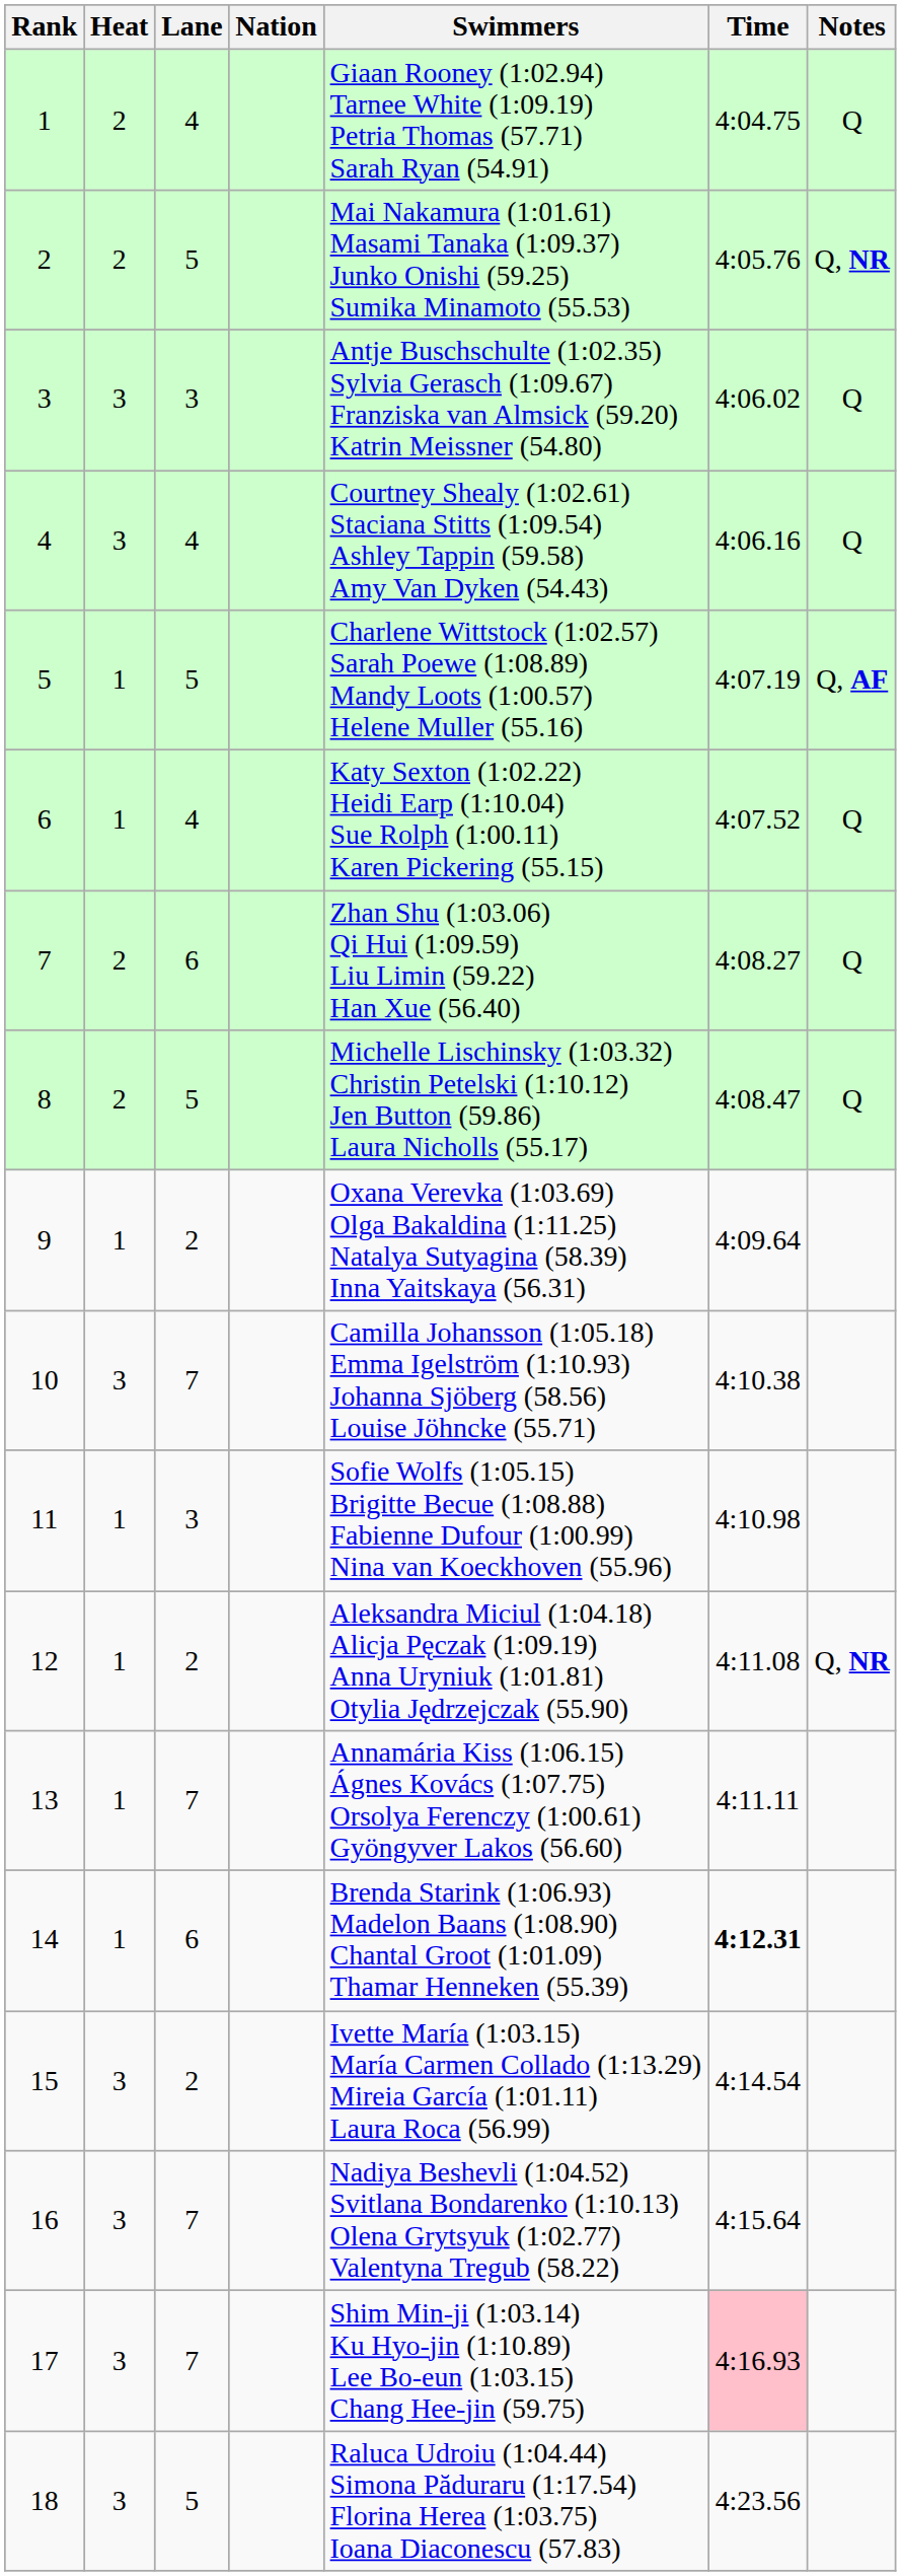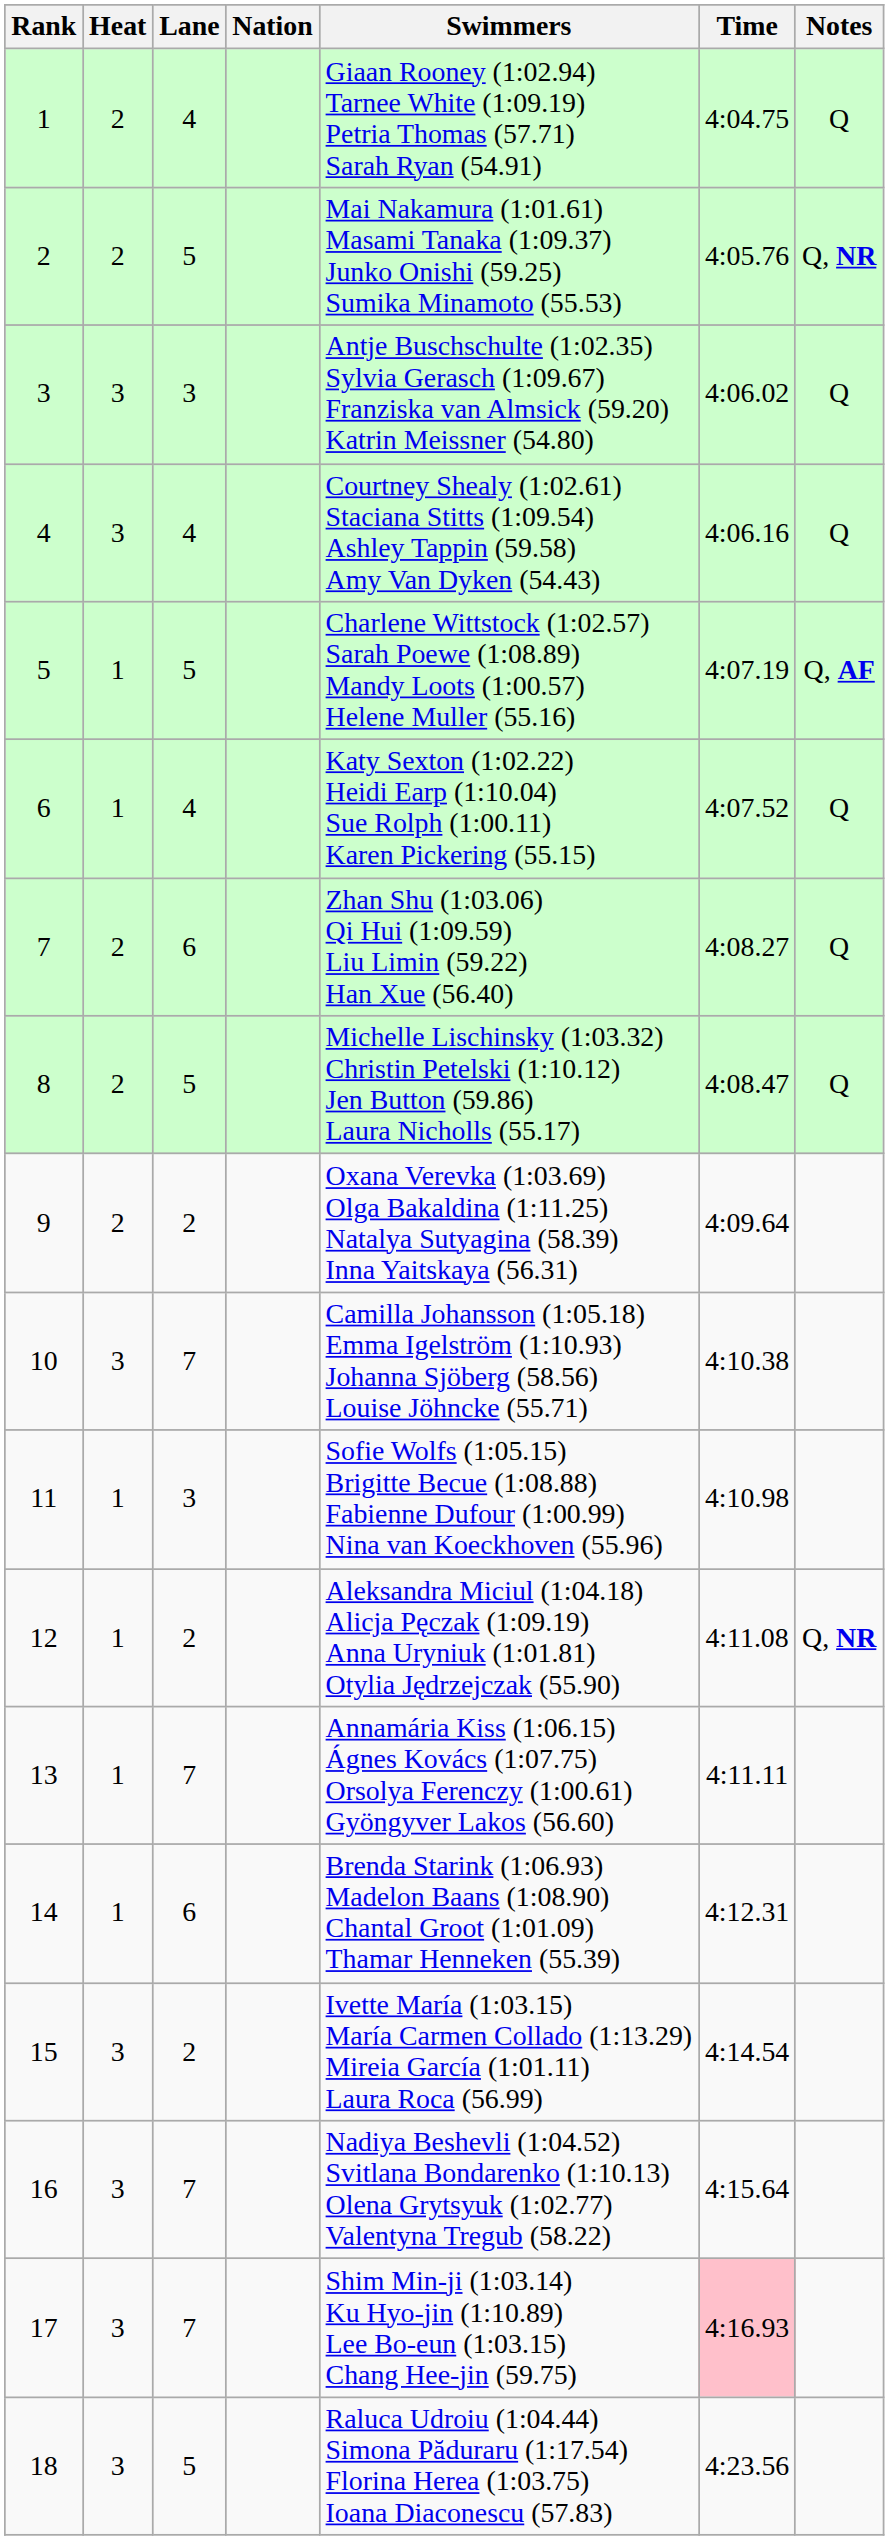 <table class="wikitable sortable" style="text-align:center">
 <tr>
 <th>Rank</th>
 <th>Heat</th>
 <th>Lane</th>
 <th>Nation</th>
 <th>Swimmers</th>
 <th>Time</th>
 <th>Notes</th>
 </tr>
 <tr bgcolor=#cfc>
 <td>1</td>
 <td>2</td>
 <td>4</td>
 <td align=left></td>
 <td align=left><a href='#'>Giaan Rooney</a> (1:02.94)<br><a href='#'>Tarnee White</a> (1:09.19)<br><a href='#'>Petria Thomas</a> (57.71)<br><a href='#'>Sarah Ryan</a> (54.91)</td>
 <td>4:04.75</td>
 <td>Q</td>
 </tr>
 <tr bgcolor=#cfc>
 <td>2</td>
 <td>2</td>
 <td>5</td>
 <td align=left></td>
 <td align=left><a href='#'>Mai Nakamura</a> (1:01.61)<br><a href='#'>Masami Tanaka</a> (1:09.37)<br><a href='#'>Junko Onishi</a> (59.25)<br><a href='#'>Sumika Minamoto</a> (55.53)</td>
 <td>4:05.76</td>
 <td>Q, <strong><a href='#'>NR</a></strong></td>
 </tr>
 <tr bgcolor=#cfc>
 <td>3</td>
 <td>3</td>
 <td>3</td>
 <td align=left></td>
 <td align=left><a href='#'>Antje Buschschulte</a> (1:02.35)<br><a href='#'>Sylvia Gerasch</a> (1:09.67)<br><a href='#'>Franziska van Almsick</a> (59.20)<br><a href='#'>Katrin Meissner</a> (54.80)</td>
 <td>4:06.02</td>
 <td>Q</td>
 </tr>
 <tr bgcolor=#cfc>
 <td>4</td>
 <td>3</td>
 <td>4</td>
 <td align=left></td>
 <td align=left><a href='#'>Courtney Shealy</a> (1:02.61)<br><a href='#'>Staciana Stitts</a> (1:09.54)<br><a href='#'>Ashley Tappin</a> (59.58)<br><a href='#'>Amy Van Dyken</a> (54.43)</td>
 <td>4:06.16</td>
 <td>Q</td>
 </tr>
 <tr bgcolor=#cfc>
 <td>5</td>
 <td>1</td>
 <td>5</td>
 <td align=left></td>
 <td align=left><a href='#'>Charlene Wittstock</a> (1:02.57)<br><a href='#'>Sarah Poewe</a> (1:08.89)<br><a href='#'>Mandy Loots</a> (1:00.57)<br><a href='#'>Helene Muller</a> (55.16)</td>
 <td>4:07.19</td>
 <td>Q, <strong><a href='#'>AF</a></strong></td>
 </tr>
 <tr bgcolor=#cfc>
 <td>6</td>
 <td>1</td>
 <td>4</td>
 <td align=left></td>
 <td align=left><a href='#'>Katy Sexton</a> (1:02.22)<br><a href='#'>Heidi Earp</a> (1:10.04)<br><a href='#'>Sue Rolph</a> (1:00.11)<br><a href='#'>Karen Pickering</a> (55.15)</td>
 <td>4:07.52</td>
 <td>Q</td>
 </tr>
 <tr bgcolor=#cfc>
 <td>7</td>
 <td>2</td>
 <td>6</td>
 <td align=left></td>
 <td align=left><a href='#'>Zhan Shu</a> (1:03.06)<br><a href='#'>Qi Hui</a> (1:09.59)<br><a href='#'>Liu Limin</a> (59.22)<br><a href='#'>Han Xue</a> (56.40)</td>
 <td>4:08.27</td>
 <td>Q</td>
 </tr>
 <tr bgcolor=#cfc>
 <td>8</td>
 <td>2</td>
 <td>5</td>
 <td align=left></td>
 <td align=left><a href='#'>Michelle Lischinsky</a> (1:03.32)<br><a href='#'>Christin Petelski</a> (1:10.12)<br><a href='#'>Jen Button</a> (59.86)<br><a href='#'>Laura Nicholls</a> (55.17)</td>
 <td>4:08.47</td>
 <td>Q</td>
 </tr>
 <tr>
 <td>9</td>
-<td>1</td>
+<td>2</td>
 <td>2</td>
 <td align=left></td>
 <td align=left><a href='#'>Oxana Verevka</a> (1:03.69)<br><a href='#'>Olga Bakaldina</a> (1:11.25)<br><a href='#'>Natalya Sutyagina</a> (58.39)<br><a href='#'>Inna Yaitskaya</a> (56.31)</td>
 <td>4:09.64</td>
 <td></td>
 </tr>
 <tr>
 <td>10</td>
 <td>3</td>
 <td>7</td>
 <td align=left></td>
 <td align=left><a href='#'>Camilla Johansson</a> (1:05.18)<br><a href='#'>Emma Igelström</a> (1:10.93)<br><a href='#'>Johanna Sjöberg</a> (58.56)<br><a href='#'>Louise Jöhncke</a> (55.71)</td>
 <td>4:10.38</td>
 <td></td>
 </tr>
 <tr>
 <td>11</td>
 <td>1</td>
 <td>3</td>
 <td align=left></td>
 <td align=left><a href='#'>Sofie Wolfs</a> (1:05.15)<br><a href='#'>Brigitte Becue</a> (1:08.88)<br><a href='#'>Fabienne Dufour</a> (1:00.99)<br><a href='#'>Nina van Koeckhoven</a> (55.96)</td>
 <td>4:10.98</td>
 <td></td>
 </tr>
 <tr>
 <td>12</td>
 <td>1</td>
 <td>2</td>
 <td align=left></td>
 <td align=left><a href='#'>Aleksandra Miciul</a> (1:04.18)<br><a href='#'>Alicja Pęczak</a> (1:09.19)<br><a href='#'>Anna Uryniuk</a> (1:01.81)<br><a href='#'>Otylia Jędrzejczak</a> (55.90)</td>
 <td>4:11.08</td>
 <td>Q, <strong><a href='#'>NR</a></strong></td>
 </tr>
 <tr>
 <td>13</td>
 <td>1</td>
 <td>7</td>
 <td align=left></td>
 <td align=left><a href='#'>Annamária Kiss</a> (1:06.15)<br><a href='#'>Ágnes Kovács</a> (1:07.75)<br><a href='#'>Orsolya Ferenczy</a> (1:00.61)<br><a href='#'>Gyöngyver Lakos</a> (56.60)</td>
 <td>4:11.11</td>
 <td></td>
 </tr>
 <tr>
 <td>14</td>
 <td>1</td>
 <td>6</td>
 <td align=left></td>
 <td align=left><a href='#'>Brenda Starink</a> (1:06.93)<br><a href='#'>Madelon Baans</a> (1:08.90)<br><a href='#'>Chantal Groot</a> (1:01.09)<br><a href='#'>Thamar Henneken</a> (55.39)</td>
-<td><strong>4:12.31</strong></td>
+<td>4:12.31</td>
 <td></td>
 </tr>
 <tr>
 <td>15</td>
 <td>3</td>
 <td>2</td>
 <td align=left></td>
 <td align=left><a href='#'>Ivette María</a> (1:03.15)<br><a href='#'>María Carmen Collado</a> (1:13.29)<br><a href='#'>Mireia García</a> (1:01.11)<br><a href='#'>Laura Roca</a> (56.99)</td>
 <td>4:14.54</td>
 <td></td>
 </tr>
 <tr>
 <td>16</td>
 <td>3</td>
 <td>7</td>
 <td align=left></td>
 <td align=left><a href='#'>Nadiya Beshevli</a> (1:04.52)<br><a href='#'>Svitlana Bondarenko</a> (1:10.13)<br><a href='#'>Olena Grytsyuk</a> (1:02.77)<br><a href='#'>Valentyna Tregub</a> (58.22)</td>
 <td>4:15.64</td>
 <td></td>
 </tr>
 <tr>
 <td>17</td>
 <td>3</td>
 <td>7</td>
 <td align=left></td>
 <td align=left><a href='#'>Shim Min-ji</a> (1:03.14)<br><a href='#'>Ku Hyo-jin</a> (1:10.89)<br><a href='#'>Lee Bo-eun</a> (1:03.15)<br><a href='#'>Chang Hee-jin</a> (59.75)</td>
 <td style="background: pink;">4:16.93</td>
 <td></td>
 </tr>
 <tr>
 <td>18</td>
 <td>3</td>
 <td>5</td>
 <td align=left></td>
 <td align=left><a href='#'>Raluca Udroiu</a> (1:04.44)<br><a href='#'>Simona Păduraru</a> (1:17.54)<br><a href='#'>Florina Herea</a> (1:03.75)<br><a href='#'>Ioana Diaconescu</a> (57.83)</td>
 <td>4:23.56</td>
 <td></td>
 </tr>
 </table>
